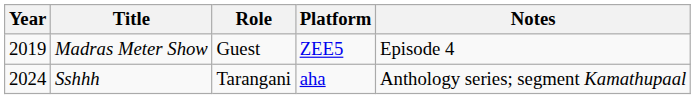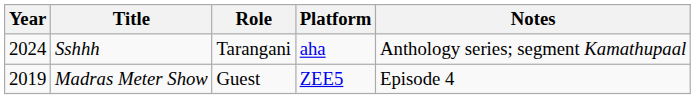 <table class="wikitable">
 <tr>
 <th>Year</th>
 <th>Title</th>
 <th>Role</th>
 <th>Platform</th>
 <th>Notes</th>
 </tr>
 <tr>
+<td>2024</td>
+<td><em>Sshhh</em></td>
+<td>Tarangani</td>
+<td><a href='#'>aha</a></td>
+<td>Anthology series; segment <em>Kamathupaal</em></td>
+</tr>
+<tr>
 <td>2019</td>
 <td><em>Madras Meter Show</em></td>
 <td>Guest</td>
 <td><a href='#'>ZEE5</a></td>
 <td>Episode 4</td>
 </tr>
-<tr>
-<td>2024</td>
-<td><em>Sshhh</em></td>
-<td>Tarangani</td>
-<td><a href='#'>aha</a></td>
-<td>Anthology series; segment <em>Kamathupaal</em></td>
-</tr>
 </table>
